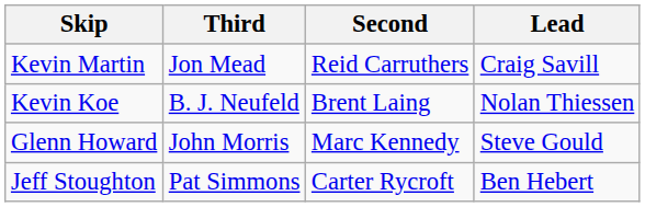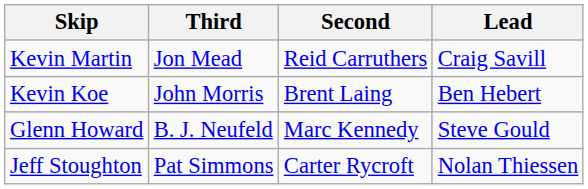 <table class=wikitable>
 <tr>
 <th>Skip</th>
 <th>Third</th>
 <th>Second</th>
 <th>Lead</th>
 </tr>
 <tr>
 <td><a href='#'>Kevin Martin</a></td>
 <td><a href='#'>Jon Mead</a></td>
 <td><a href='#'>Reid Carruthers</a></td>
 <td><a href='#'>Craig Savill</a></td>
 </tr>
 <tr>
 <td><a href='#'>Kevin Koe</a></td>
-<td><a href='#'>B. J. Neufeld</a></td>
+<td><a href='#'>John Morris</a></td>
 <td><a href='#'>Brent Laing</a></td>
-<td><a href='#'>Nolan Thiessen</a></td>
+<td><a href='#'>Ben Hebert</a></td>
 </tr>
 <tr>
 <td><a href='#'>Glenn Howard</a></td>
-<td><a href='#'>John Morris</a></td>
+<td><a href='#'>B. J. Neufeld</a></td>
 <td><a href='#'>Marc Kennedy</a></td>
 <td><a href='#'>Steve Gould</a></td>
 </tr>
 <tr>
 <td><a href='#'>Jeff Stoughton</a></td>
 <td><a href='#'>Pat Simmons</a></td>
 <td><a href='#'>Carter Rycroft</a></td>
-<td><a href='#'>Ben Hebert</a></td>
+<td><a href='#'>Nolan Thiessen</a></td>
 </tr>
 </table>
